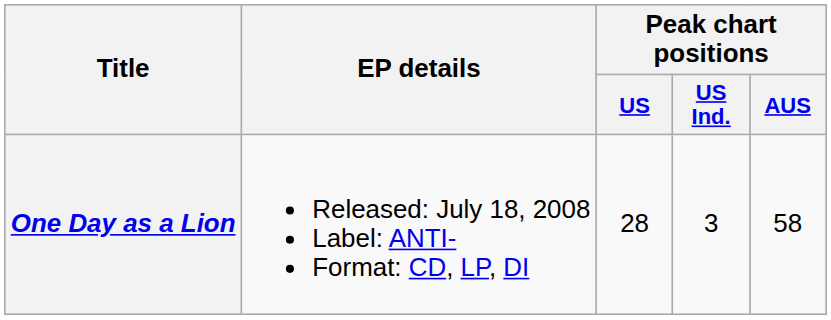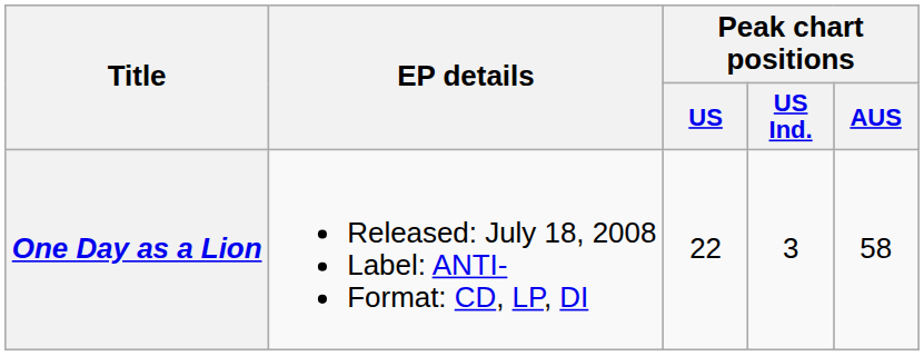 <table class="wikitable plainrowheaders">
 <tr>
 <th rowspan="2">Title</th>
 <th rowspan="2">EP details</th>
 <th colspan="3">Peak chart positions</th>
 </tr>
 <tr>
 <th style="width:3em;font-size:85%"><a href='#'>US</a><br></th>
 <th style="width:3em;font-size:85%"><a href='#'>US<br>Ind.</a><br></th>
 <th style="width:3em;font-size:85%"><a href='#'>AUS</a><br></th>
 </tr>
 <tr>
 <th scope="row"><em><a href='#'>One Day as a Lion</a></em></th>
 <td><br><ul><li>Released: July 18, 2008</li><li>Label: <a href='#'>ANTI-</a></li><li>Format: <a href='#'>CD</a>, <a href='#'>LP</a>, <a href='#'>DI</a></li></ul></td>
-<td align="center">28</td>
+<td align="center">22</td>
 <td align="center">3</td>
 <td align="center">58</td>
 </tr>
 </table>
